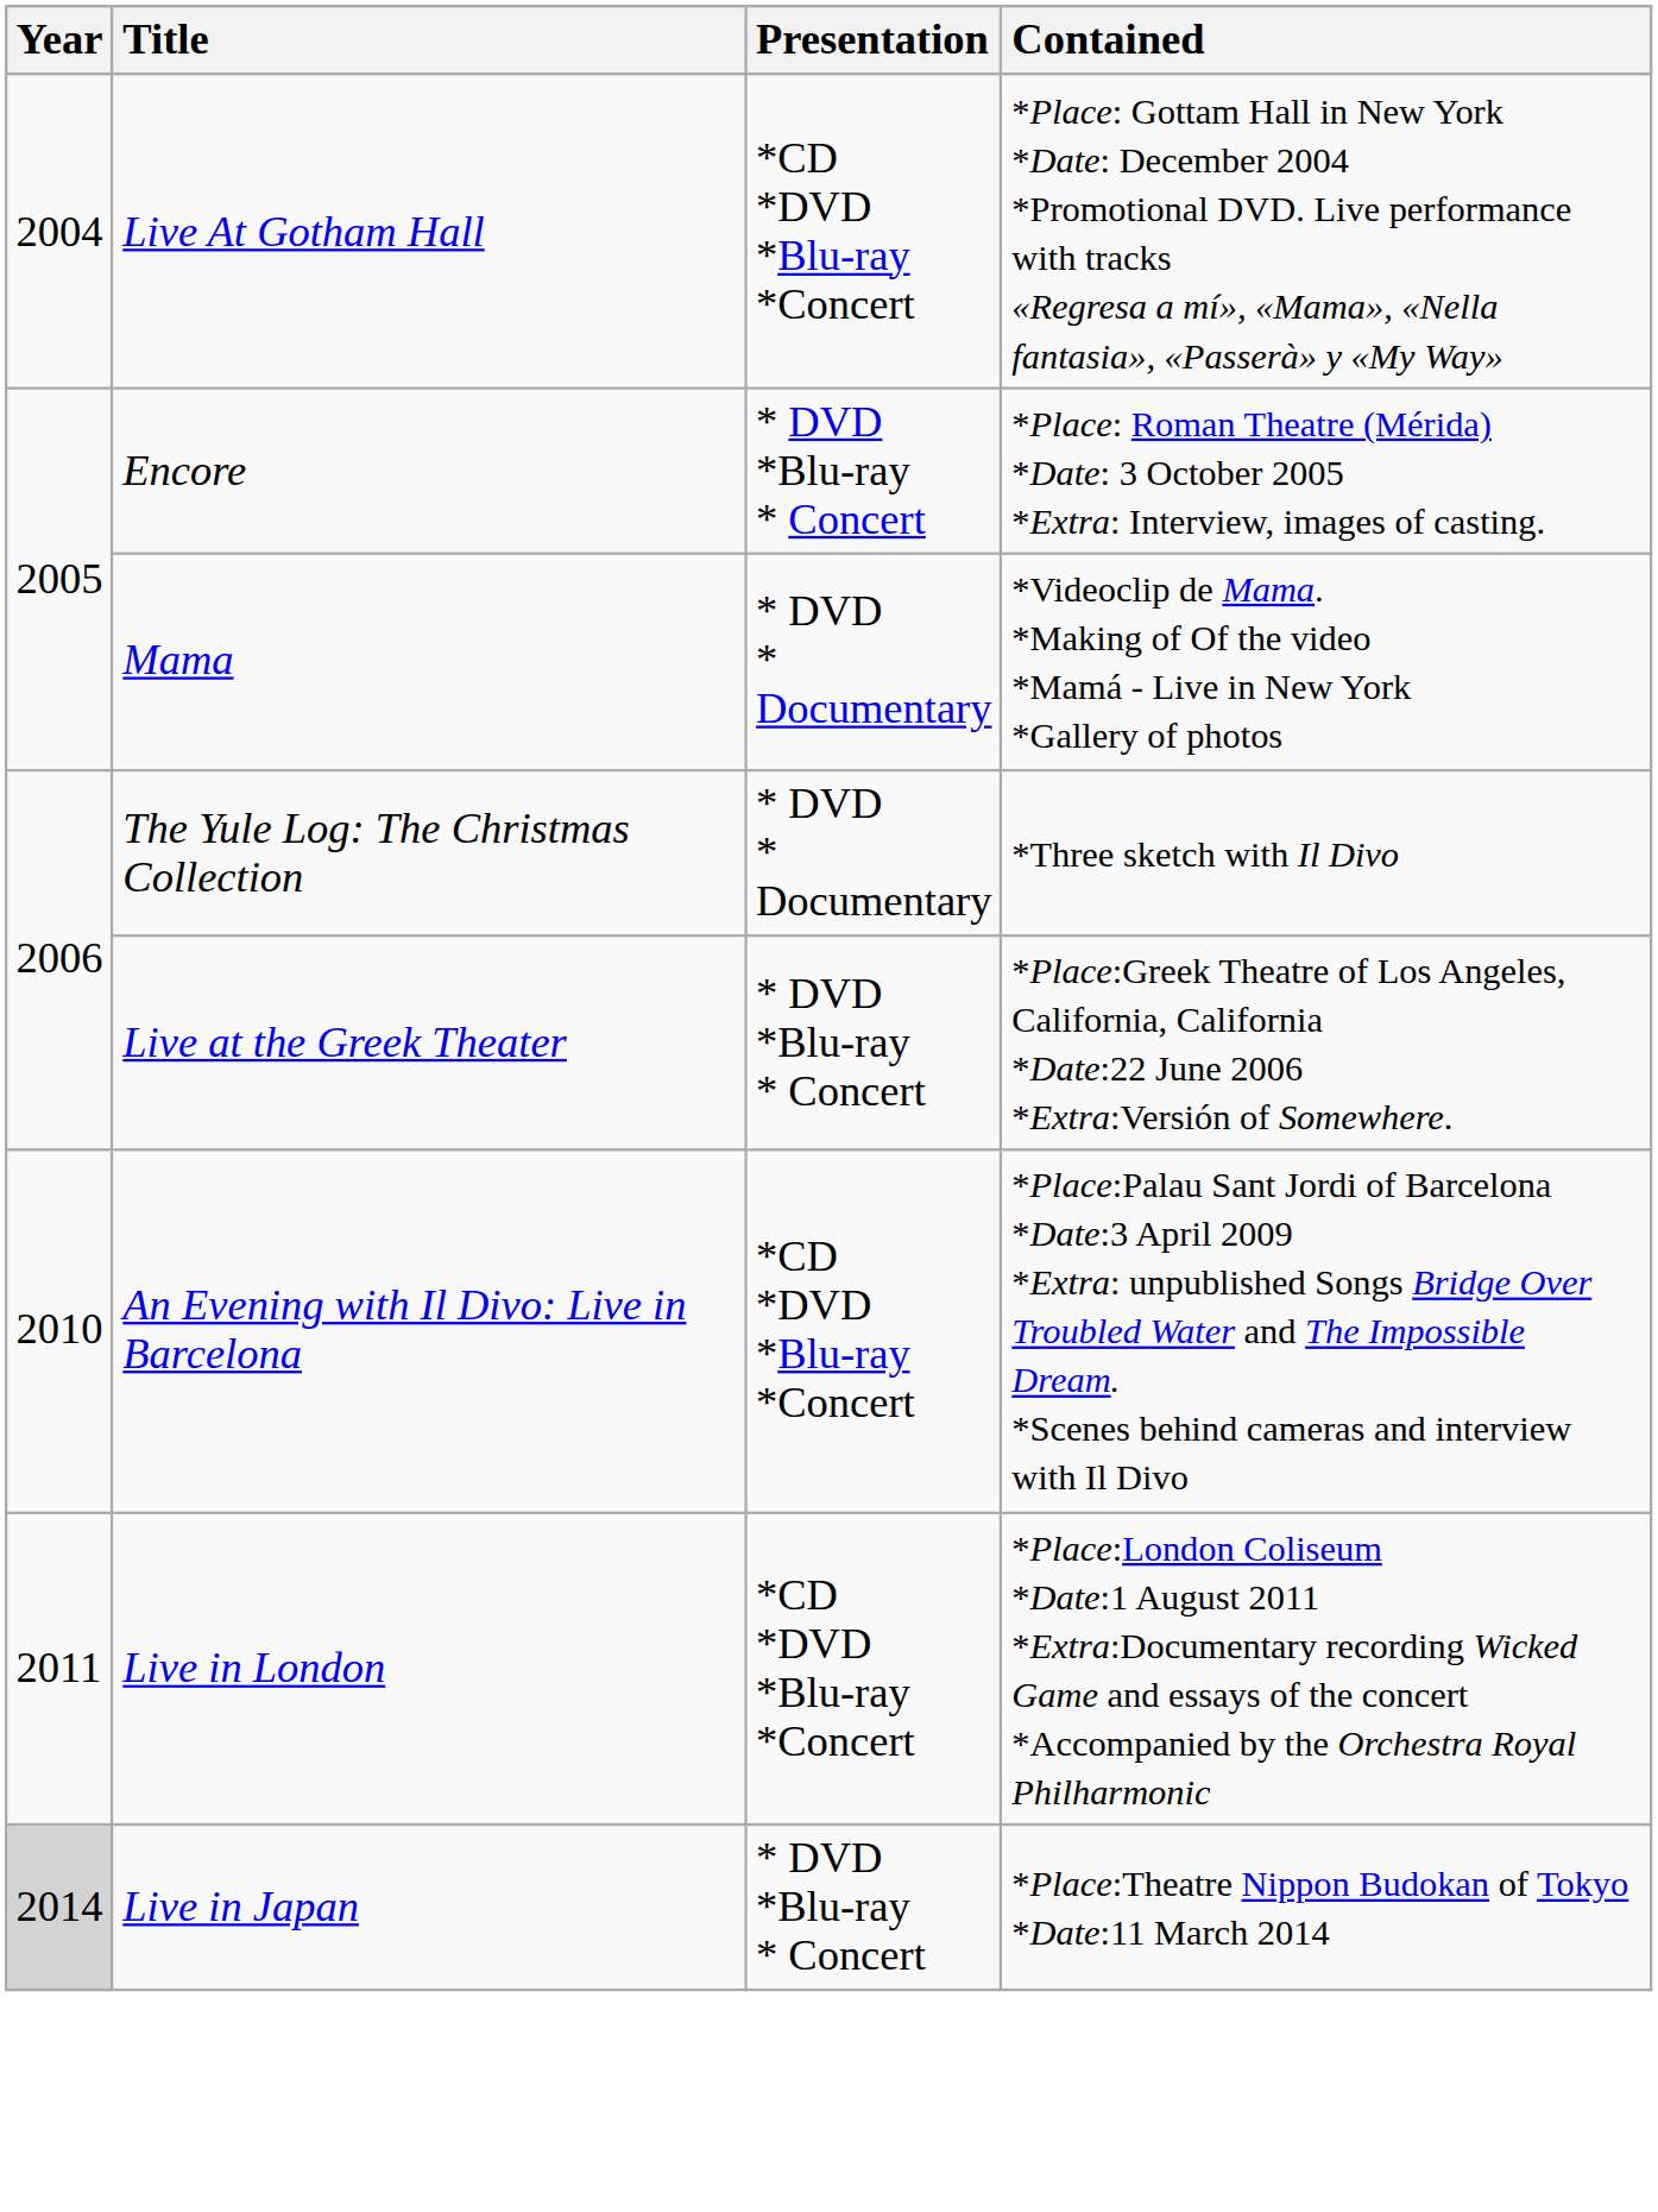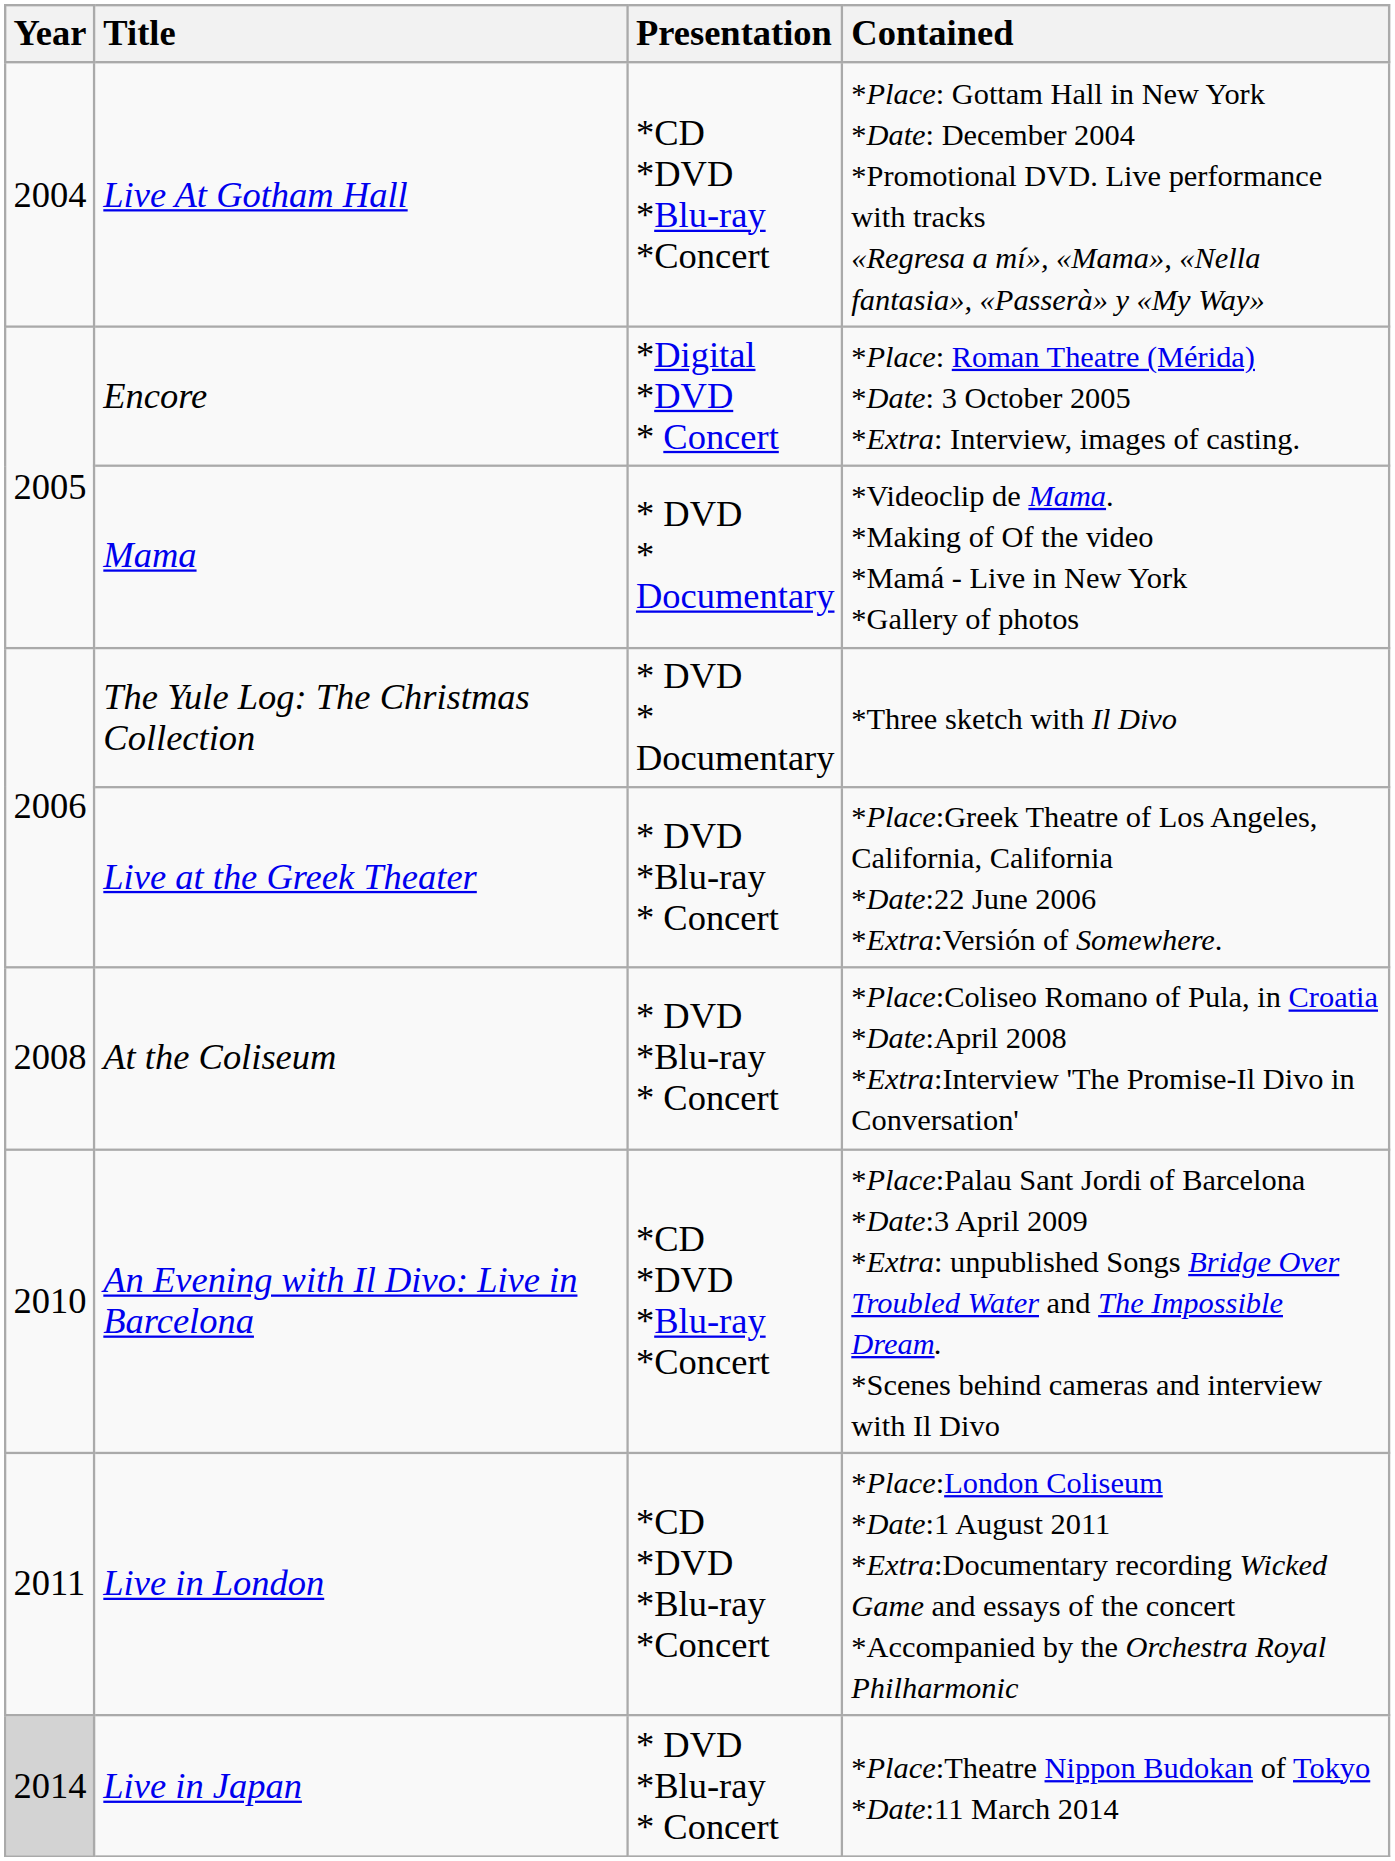 <table class="wikitable" |width="100%">
 <tr style="background:#cdcccc;">
 <th style="vertical-align:top; text-align:left; width:30px;">Year</th>
 <th style="vertical-align:top; text-align:left; width:250px;">Title</th>
 <th style="vertical-align:top; text-align:left; width:80px;">Presentation</th>
 <th style="vertical-align:top; text-align:left; width:250px;">Contained</th>
 </tr>
 <tr>
 <td>2004</td>
 <td><em><a href='#'>Live At Gotham Hall</a></em></td>
 <td>*CD<br>*DVD<br>*<a href='#'>Blu-ray</a><br>*Concert</td>
 <td><small>*<em>Place</em>: Gottam Hall in New York<br>*<em>Date</em>: December 2004<br>*Promotional DVD. Live performance with tracks <br><em>«Regresa a mí», «Mama», «Nella fantasia», «Passerà» y «My Way»</em></small></td>
 </tr>
 <tr>
 <td rowspan=2>2005</td>
 <td><em>Encore</em></td>
-<td>* <a href='#'>DVD</a><br>*Blu-ray<br>* <a href='#'>Concert</a></td>
+<td>*<a href='#'>Digital</a><br>*<a href='#'>DVD</a><br>* <a href='#'>Concert</a></td>
 <td><small>*<em>Place</em>: <a href='#'>Roman Theatre (Mérida)</a><br>*<em>Date</em>: 3 October 2005<br>*<em>Extra</em>: Interview, images of casting.</small></td>
 </tr>
 <tr>
 <td><em><a href='#'>Mama</a></em></td>
 <td>* DVD<br>* <a href='#'>Documentary</a></td>
 <td><small>*Videoclip de <em><a href='#'>Mama</a></em>.<br>*Making of Of the video<br>*Mamá - Live in New York<br>*Gallery of photos</small></td>
 </tr>
 <tr>
 <td rowspan=2>2006</td>
 <td><em>The Yule Log: The Christmas Collection</em></td>
 <td>* DVD<br>* Documentary</td>
 <td><small>*Three sketch with <em>Il Divo</em></small></td>
 </tr>
 <tr>
 <td><em><a href='#'>Live at the Greek Theater</a></em></td>
 <td>* DVD<br>*Blu-ray<br>* Concert</td>
 <td><small>*<em>Place</em>:Greek Theatre of Los Angeles, California, California <br>*<em>Date</em>:22 June 2006<br>*<em>Extra</em>:Versión of <em>Somewhere</em>. </small></td>
+</tr>
+<tr>
+<td>2008</td>
+<td><em>At the Coliseum</em></td>
+<td>* DVD<br>*Blu-ray<br>* Concert</td>
+<td><small>*<em>Place</em>:Coliseo Romano of Pula, in <a href='#'>Croatia</a> <br>*<em>Date</em>:April 2008 <br>*<em>Extra</em>:Interview 'The Promise-Il Divo in Conversation'</small></td>
 </tr>
 <tr>
 <td>2010</td>
 <td><em><a href='#'>An Evening with Il Divo: Live in Barcelona</a></em></td>
 <td>*CD<br>*DVD<br>*<a href='#'>Blu-ray</a><br>*Concert</td>
 <td><small>*<em>Place</em>:Palau Sant Jordi of Barcelona<br>*<em>Date</em>:3 April 2009 <br>*<em>Extra</em>: unpublished Songs <em><a href='#'>Bridge Over Troubled Water</a></em> and <em><a href='#'>The Impossible Dream</a>.</em><br>*Scenes behind cameras and interview with Il Divo  </small></td>
 </tr>
 <tr>
 <td>2011</td>
 <td><em><a href='#'>Live in London</a></em></td>
 <td>*CD<br>*DVD<br>*Blu-ray<br>*Concert</td>
 <td><small> *<em>Place</em>:<a href='#'>London Coliseum</a> <br>*<em>Date</em>:1 August 2011 <br>*<em>Extra</em>:Documentary recording <em>Wicked Game</em> and essays of the concert<br>*Accompanied by the <em>Orchestra Royal Philharmonic</em></small></td>
 </tr>
 <tr>
 <td style="background: lightgrey;">2014</td>
 <td><em><a href='#'>Live in Japan</a></em></td>
 <td>* DVD<br>*Blu-ray<br>* Concert</td>
 <td><small> *<em>Place</em>:Theatre <a href='#'>Nippon Budokan</a> of <a href='#'>Tokyo</a><br>*<em>Date</em>:11 March 2014</small></td>
 </tr>
 </table>
